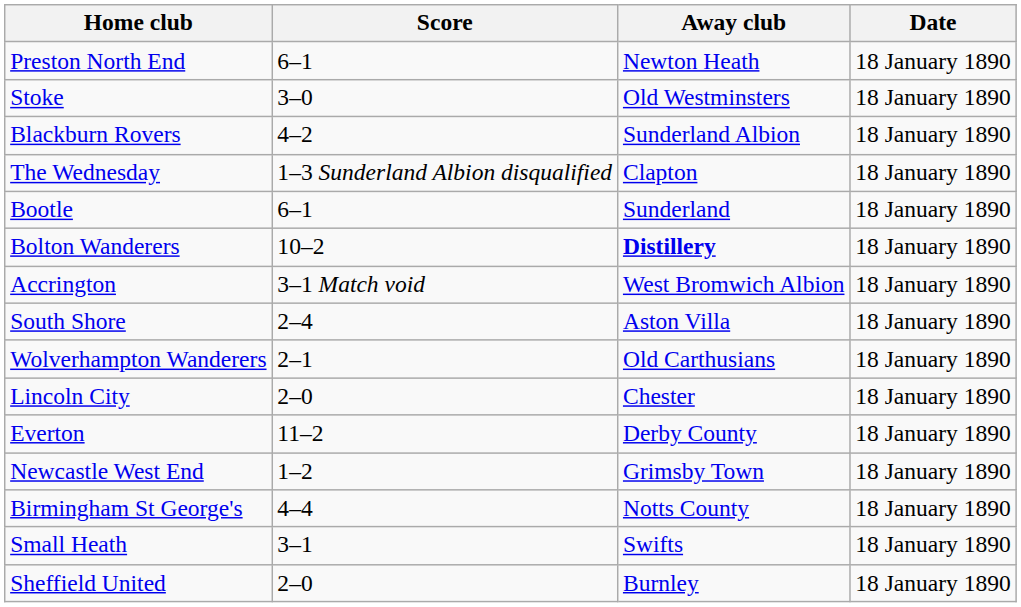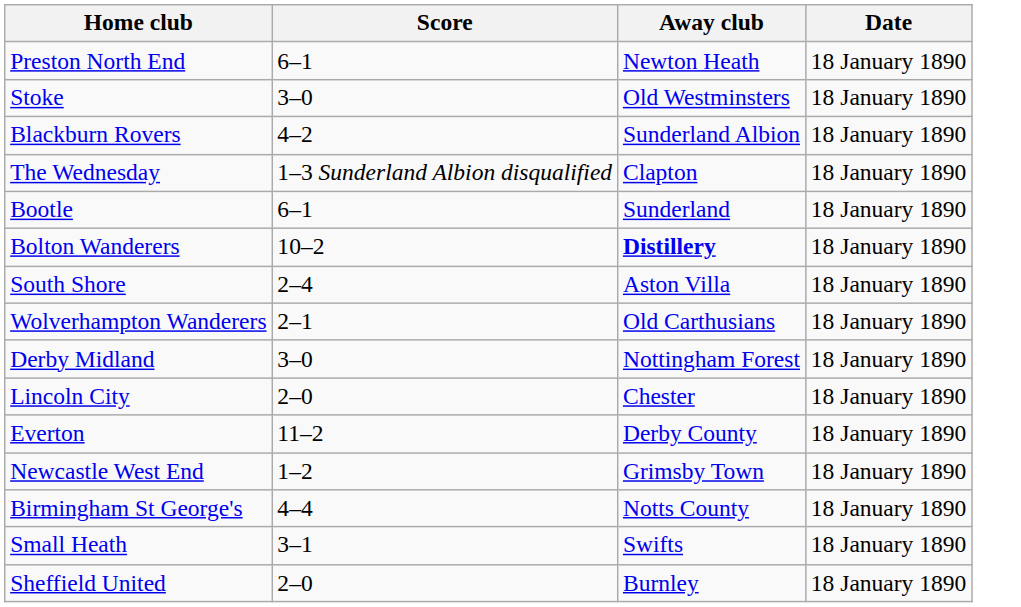 <table class="wikitable">
 <tr>
 <th>Home club</th>
 <th>Score</th>
 <th>Away club</th>
 <th>Date</th>
 </tr>
 <tr>
 <td><a href='#'>Preston North End</a></td>
 <td>6–1</td>
 <td><a href='#'>Newton Heath</a></td>
 <td>18 January 1890</td>
 </tr>
 <tr>
 <td><a href='#'>Stoke</a></td>
 <td>3–0</td>
 <td><a href='#'>Old Westminsters</a></td>
 <td>18 January 1890</td>
 </tr>
 <tr>
 <td><a href='#'>Blackburn Rovers</a></td>
 <td>4–2</td>
 <td><a href='#'>Sunderland Albion</a></td>
 <td>18 January 1890</td>
 </tr>
 <tr>
 <td><a href='#'>The Wednesday</a></td>
 <td>1–3 <em>Sunderland Albion disqualified</em></td>
 <td><a href='#'>Clapton</a></td>
 <td>18 January 1890</td>
 </tr>
 <tr>
 <td><a href='#'>Bootle</a></td>
 <td>6–1</td>
 <td><a href='#'>Sunderland</a></td>
 <td>18 January 1890</td>
 </tr>
 <tr>
 <td><a href='#'>Bolton Wanderers</a></td>
 <td>10–2</td>
 <td><strong><a href='#'>Distillery</a></strong></td>
 <td>18 January 1890</td>
 </tr>
 <tr>
-<td><a href='#'>Accrington</a></td>
-<td>3–1 <em>Match void</em></td>
-<td><a href='#'>West Bromwich Albion</a></td>
-<td>18 January 1890</td>
-</tr>
-<tr>
 <td><a href='#'>South Shore</a></td>
 <td>2–4</td>
 <td><a href='#'>Aston Villa</a></td>
 <td>18 January 1890</td>
 </tr>
 <tr>
 <td><a href='#'>Wolverhampton Wanderers</a></td>
 <td>2–1</td>
 <td><a href='#'>Old Carthusians</a></td>
+<td>18 January 1890</td>
+</tr>
+<tr>
+<td><a href='#'>Derby Midland</a></td>
+<td>3–0</td>
+<td><a href='#'>Nottingham Forest</a></td>
 <td>18 January 1890</td>
 </tr>
 <tr>
 <td><a href='#'>Lincoln City</a></td>
 <td>2–0</td>
 <td><a href='#'>Chester</a></td>
 <td>18 January 1890</td>
 </tr>
 <tr>
 <td><a href='#'>Everton</a></td>
 <td>11–2</td>
 <td><a href='#'>Derby County</a></td>
 <td>18 January 1890</td>
 </tr>
 <tr>
 <td><a href='#'>Newcastle West End</a></td>
 <td>1–2</td>
 <td><a href='#'>Grimsby Town</a></td>
 <td>18 January 1890</td>
 </tr>
 <tr>
 <td><a href='#'>Birmingham St George's</a></td>
 <td>4–4</td>
 <td><a href='#'>Notts County</a></td>
 <td>18 January 1890</td>
 </tr>
 <tr>
 <td><a href='#'>Small Heath</a></td>
 <td>3–1</td>
 <td><a href='#'>Swifts</a></td>
 <td>18 January 1890</td>
 </tr>
 <tr>
 <td><a href='#'>Sheffield United</a></td>
 <td>2–0</td>
 <td><a href='#'>Burnley</a></td>
 <td>18 January 1890</td>
 </tr>
 </table>
